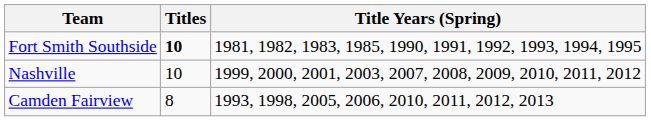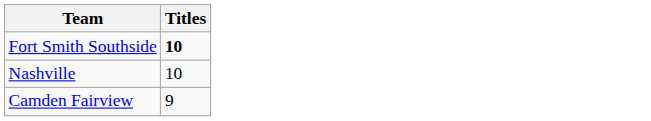 <table class="wikitable sortable">
 <tr>
 <th>Team</th>
 <th>Titles</th>
-<th>Title Years (Spring)</th>
 </tr>
 <tr>
 <td><a href='#'>Fort Smith Southside</a></td>
 <td><strong>10</strong></td>
-<td>1981, 1982, 1983, 1985, 1990, 1991, 1992, 1993, 1994, 1995</td>
 </tr>
 <tr>
 <td><a href='#'>Nashville</a></td>
 <td>10</td>
-<td>1999, 2000, 2001, 2003, 2007, 2008, 2009, 2010, 2011, 2012</td>
 </tr>
 <tr>
 <td><a href='#'>Camden Fairview</a></td>
-<td>8</td>
-<td>1993, 1998, 2005, 2006, 2010, 2011, 2012, 2013</td>
+<td>9</td>
 </tr>
 </table>
